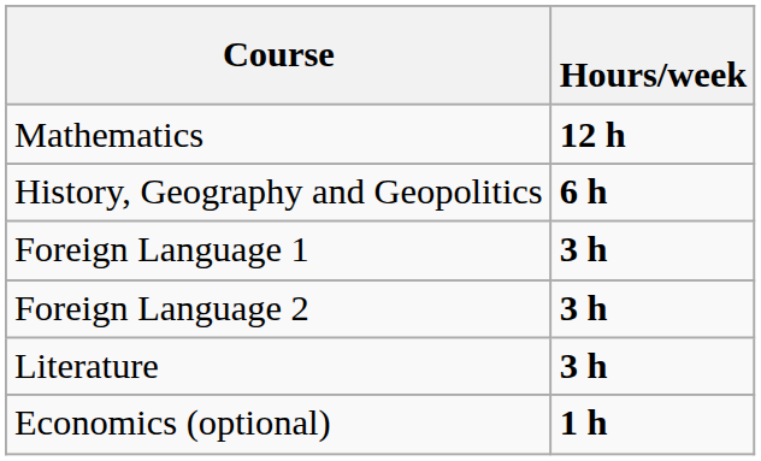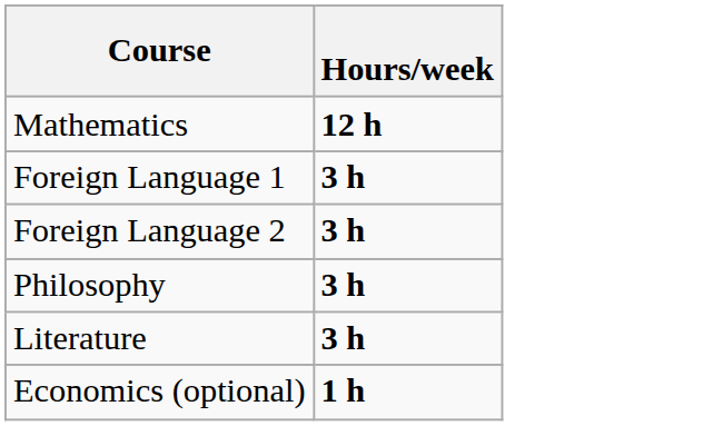 <table class="wikitable centre">
 <tr>
 <th>Course</th>
 <th><br>Hours/week</th>
 </tr>
 <tr>
 <td>Mathematics</td>
 <td><strong>12 h</strong></td>
 </tr>
 <tr>
-<td>History, Geography and Geopolitics</td>
-<td><strong>6 h</strong></td>
-</tr>
-<tr>
 <td>Foreign Language 1</td>
 <td><strong>3 h</strong></td>
 </tr>
 <tr>
 <td>Foreign Language 2</td>
+<td><strong>3 h</strong></td>
+</tr>
+<tr>
+<td>Philosophy</td>
 <td><strong>3 h</strong></td>
 </tr>
 <tr>
 <td>Literature</td>
 <td><strong>3 h</strong></td>
 </tr>
 <tr>
 <td>Economics (optional)</td>
 <td><strong>1 h</strong></td>
 </tr>
 </table>
